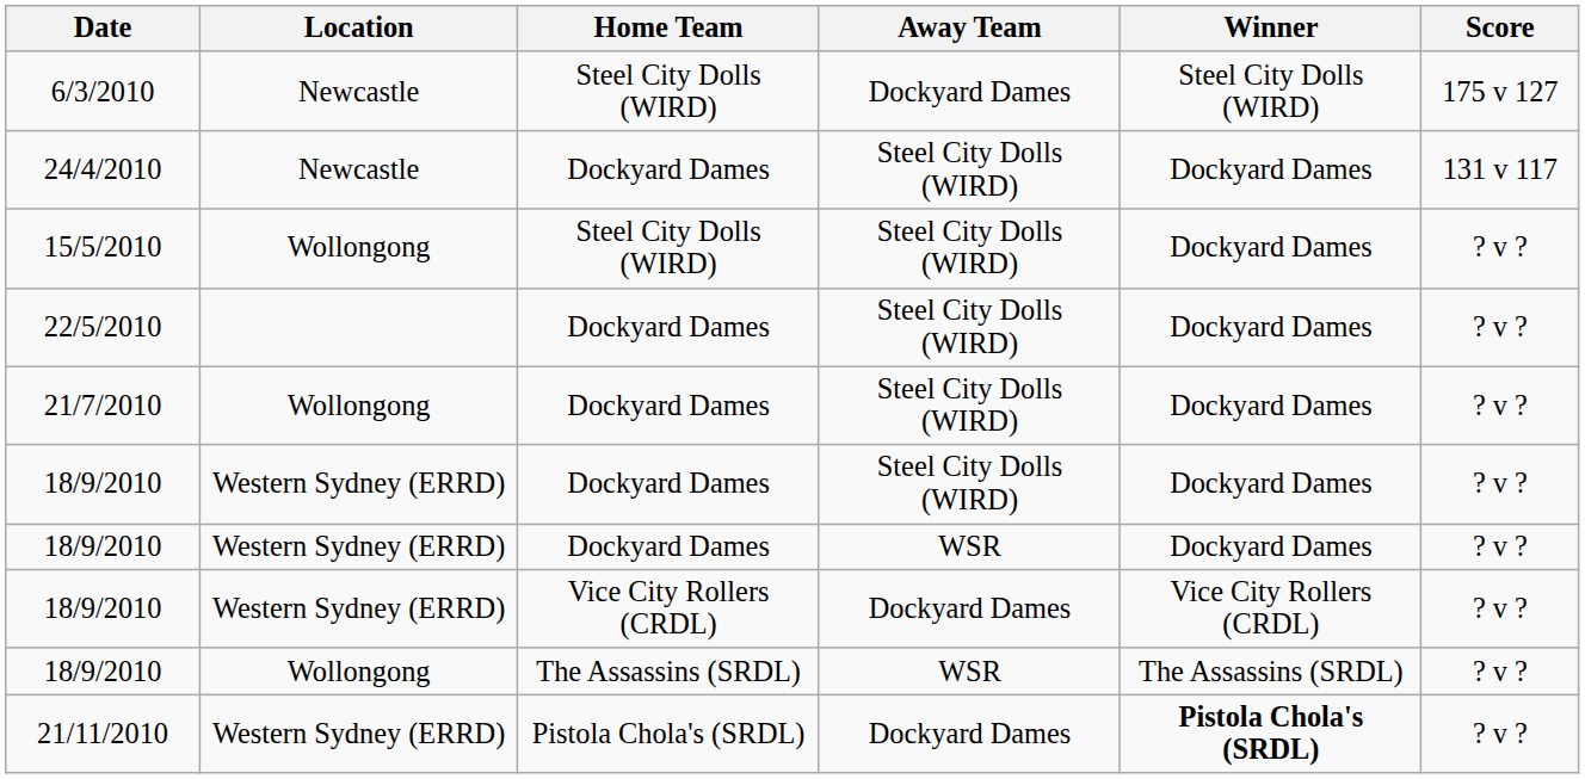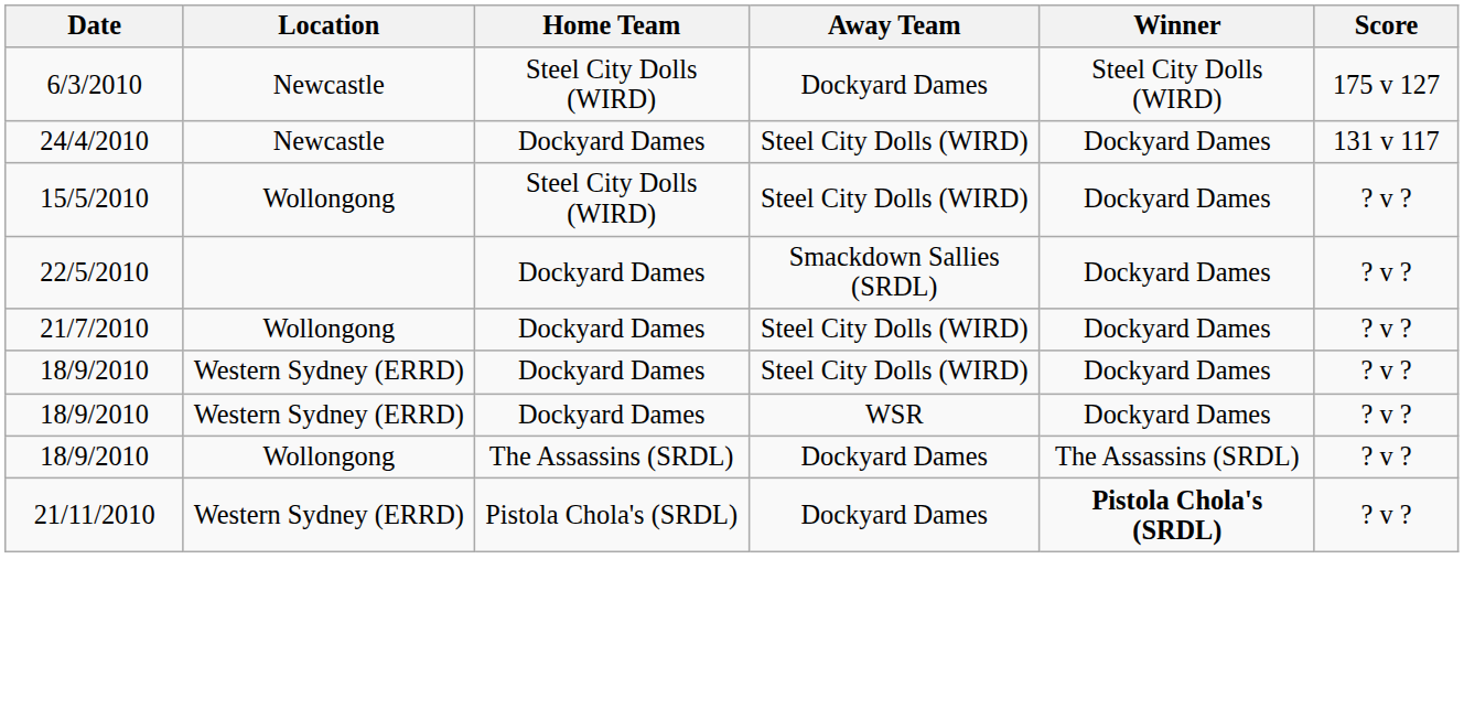 <table class="wikitable" style="text-align: center;">
 <tr>
 <th width="140">Date</th>
 <th width="300">Location</th>
 <th width="300">Home Team</th>
 <th width="300">Away Team</th>
 <th width="300">Winner</th>
 <th width="140">Score</th>
 </tr>
 <tr>
 <td>6/3/2010</td>
 <td>Newcastle</td>
 <td>Steel City Dolls (WIRD)</td>
 <td>Dockyard Dames</td>
 <td>Steel City Dolls (WIRD)</td>
 <td>175 v 127</td>
 </tr>
 <tr>
 <td>24/4/2010</td>
 <td>Newcastle</td>
 <td>Dockyard Dames</td>
 <td>Steel City Dolls (WIRD)</td>
 <td>Dockyard Dames</td>
 <td>131 v 117</td>
 </tr>
 <tr>
 <td>15/5/2010</td>
 <td>Wollongong</td>
 <td>Steel City Dolls (WIRD)</td>
 <td>Steel City Dolls (WIRD)</td>
 <td>Dockyard Dames</td>
 <td>? v ?</td>
 </tr>
 <tr>
 <td>22/5/2010</td>
 <td></td>
 <td>Dockyard Dames</td>
-<td>Steel City Dolls (WIRD)</td>
+<td>Smackdown Sallies (SRDL)</td>
 <td>Dockyard Dames</td>
 <td>? v ?</td>
 </tr>
 <tr>
 <td>21/7/2010</td>
 <td>Wollongong</td>
 <td>Dockyard Dames</td>
 <td>Steel City Dolls (WIRD)</td>
 <td>Dockyard Dames</td>
 <td>? v ?</td>
 </tr>
 <tr>
 <td>18/9/2010</td>
 <td>Western Sydney (ERRD)</td>
 <td>Dockyard Dames</td>
 <td>Steel City Dolls (WIRD)</td>
 <td>Dockyard Dames</td>
 <td>? v ?</td>
 </tr>
 <tr>
 <td>18/9/2010</td>
 <td>Western Sydney (ERRD)</td>
 <td>Dockyard Dames</td>
 <td>WSR</td>
 <td>Dockyard Dames</td>
 <td>? v ?</td>
 </tr>
 <tr>
 <td>18/9/2010</td>
-<td>Western Sydney (ERRD)</td>
-<td>Vice City Rollers (CRDL)</td>
-<td>Dockyard Dames</td>
-<td>Vice City Rollers (CRDL)</td>
-<td>? v ?</td>
-</tr>
-<tr>
-<td>18/9/2010</td>
 <td>Wollongong</td>
 <td>The Assassins (SRDL)</td>
-<td>WSR</td>
+<td>Dockyard Dames</td>
 <td>The Assassins (SRDL)</td>
 <td>? v ?</td>
 </tr>
 <tr>
 <td>21/11/2010</td>
 <td>Western Sydney (ERRD)</td>
 <td>Pistola Chola's (SRDL)</td>
 <td>Dockyard Dames</td>
 <td><strong>Pistola Chola's (SRDL)</strong></td>
 <td>? v ?</td>
 </tr>
 </table>
